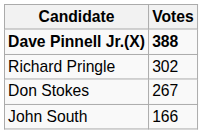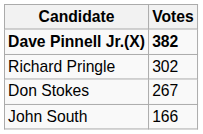 <table class="wikitable">
 <tr>
 <th>Candidate</th>
 <th>Votes</th>
 </tr>
 <tr>
 <td><strong>Dave Pinnell Jr.(X)</strong></td>
-<td><strong>388</strong></td>
+<td><strong>382</strong></td>
 </tr>
 <tr>
 <td>Richard Pringle</td>
 <td>302</td>
 </tr>
 <tr>
 <td>Don Stokes</td>
 <td>267</td>
 </tr>
 <tr>
 <td>John South</td>
 <td>166</td>
 </tr>
 </table>
